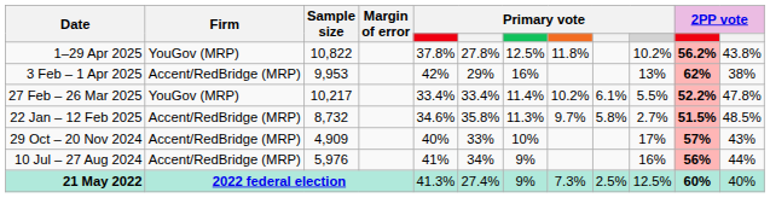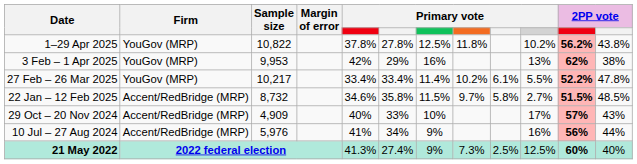 <table class="nowrap wikitable tpl-blanktable" style=text-align:center;font-size:90%>
 <tr>
 <th rowspan=2>Date</th>
 <th rowspan=2>Firm</th>
 <th rowspan=2>Sample<br>size</th>
 <th rowspan=2>Margin<br>of error</th>
 <th colspan=6>Primary vote</th>
 <th colspan=2 class=unsortable style=background:#ebbce3><a href='#'>2PP vote</a></th>
 </tr>
 <tr>
 <th style="background:#F00011"></th>
 <th style=background:></th>
 <th style=background:#10C25B></th>
 <th style=background:#f36c21></th>
 <th style=background:></th>
 <th style=background:lightgray></th>
 <th style="background:#F00011"></th>
 <th style=background:></th>
 </tr>
 <tr>
 <td align=right>1–29 Apr 2025</td>
 <td align=left>YouGov (MRP)</td>
 <td>10,822</td>
 <td></td>
 <td>37.8%</td>
 <td>27.8%</td>
 <td>12.5%</td>
 <td>11.8%</td>
 <td></td>
 <td>10.2%</td>
 <th style="background:#FFB6B6">56.2%</th>
 <td>43.8%</td>
 </tr>
 <tr>
 <td align=right>3 Feb – 1 Apr 2025</td>
-<td align=left>Accent/RedBridge (MRP)</td>
+<td align=left>YouGov (MRP)</td>
 <td>9,953</td>
 <td></td>
 <td>42%</td>
 <td>29%</td>
 <td>16%</td>
 <td></td>
 <td></td>
 <td>13%</td>
 <th style="background:#FFB6B6">62%</th>
 <td>38%</td>
 </tr>
 <tr>
 <td align=right>27 Feb – 26 Mar 2025</td>
 <td align=left>YouGov (MRP)</td>
 <td>10,217</td>
 <td></td>
 <td>33.4%</td>
 <td>33.4%</td>
 <td>11.4%</td>
 <td>10.2%</td>
 <td>6.1%</td>
 <td>5.5%</td>
 <th style="background:#FFB6B6">52.2%</th>
 <td>47.8%</td>
 </tr>
 <tr>
 <td align=right>22 Jan – 12 Feb 2025</td>
 <td align=left>Accent/RedBridge (MRP)</td>
 <td>8,732</td>
 <td></td>
 <td>34.6%</td>
 <td>35.8%</td>
-<td>11.3%</td>
+<td>11.5%</td>
 <td>9.7%</td>
 <td>5.8%</td>
 <td>2.7%</td>
 <th style="background:#FFB6B6">51.5%</th>
 <td>48.5%</td>
 </tr>
 <tr>
 <td align=right>29 Oct – 20 Nov 2024</td>
 <td align=left>Accent/RedBridge (MRP)</td>
 <td>4,909</td>
 <td></td>
 <td>40%</td>
 <td>33%</td>
 <td>10%</td>
 <td></td>
 <td></td>
 <td>17%</td>
 <th style="background:#FFB6B6">57%</th>
 <td>43%</td>
 </tr>
 <tr>
 <td align=right>10 Jul – 27 Aug 2024</td>
 <td align=left>Accent/RedBridge (MRP)</td>
 <td>5,976</td>
 <td></td>
 <td>41%</td>
 <td>34%</td>
 <td>9%</td>
 <td></td>
 <td></td>
 <td>16%</td>
 <th style="background:#FFB6B6">56%</th>
 <td>44%</td>
 </tr>
 <tr style="background:#b0e9db">
 <td style="text-align:right" data-sort-value="21-May-2022"><strong>21 May 2022</strong></td>
 <td colspan="3" style="text-align:center"><strong><a href='#'>2022 federal election</a></strong></td>
 <td>41.3%</td>
 <td>27.4%</td>
 <td>9%</td>
 <td>7.3%</td>
 <td>2.5%</td>
 <td>12.5%</td>
 <td><strong>60%</strong></td>
 <td>40%</td>
 </tr>
 </table>
